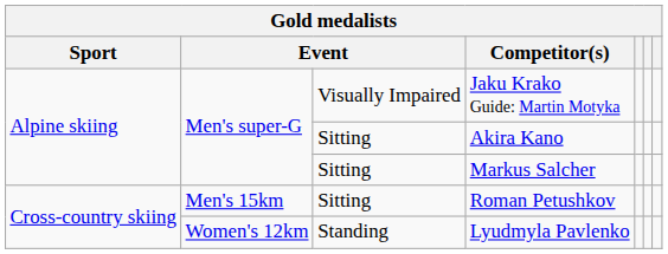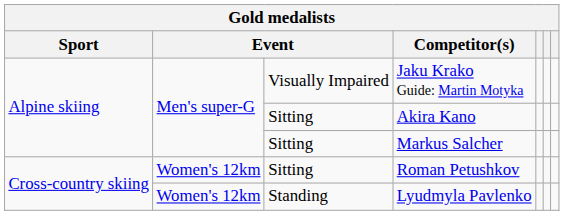 <table class="wikitable">
 <tr>
 <th colspan="7">Gold medalists</th>
 </tr>
 <tr>
 <th>Sport</th>
 <th colspan=2>Event</th>
 <th>Competitor(s)</th>
 <th></th>
 <th></th>
 <th></th>
 </tr>
 <tr>
 <td rowspan=3><a href='#'>Alpine skiing</a></td>
 <td rowspan=3><a href='#'>Men's super-G</a></td>
 <td>Visually Impaired</td>
 <td><a href='#'>Jaku Krako</a><br><small>Guide: <a href='#'>Martin Motyka</a></small></td>
 <td></td>
 <td></td>
 <td></td>
 </tr>
 <tr>
 <td>Sitting</td>
 <td><a href='#'>Akira Kano</a></td>
 <td></td>
 <td></td>
 <td></td>
 </tr>
 <tr>
 <td>Sitting</td>
 <td><a href='#'>Markus Salcher</a></td>
 <td></td>
 <td></td>
 <td></td>
 </tr>
 <tr>
 <td rowspan=2><a href='#'>Cross-country skiing</a></td>
-<td><a href='#'>Men's 15km</a></td>
+<td><a href='#'>Women's 12km</a></td>
 <td>Sitting</td>
 <td><a href='#'>Roman Petushkov</a></td>
 <td></td>
 <td></td>
 <td></td>
 </tr>
 <tr>
 <td><a href='#'>Women's 12km</a></td>
 <td>Standing</td>
 <td><a href='#'>Lyudmyla Pavlenko</a></td>
 <td></td>
 <td></td>
 <td></td>
 </tr>
 </table>
